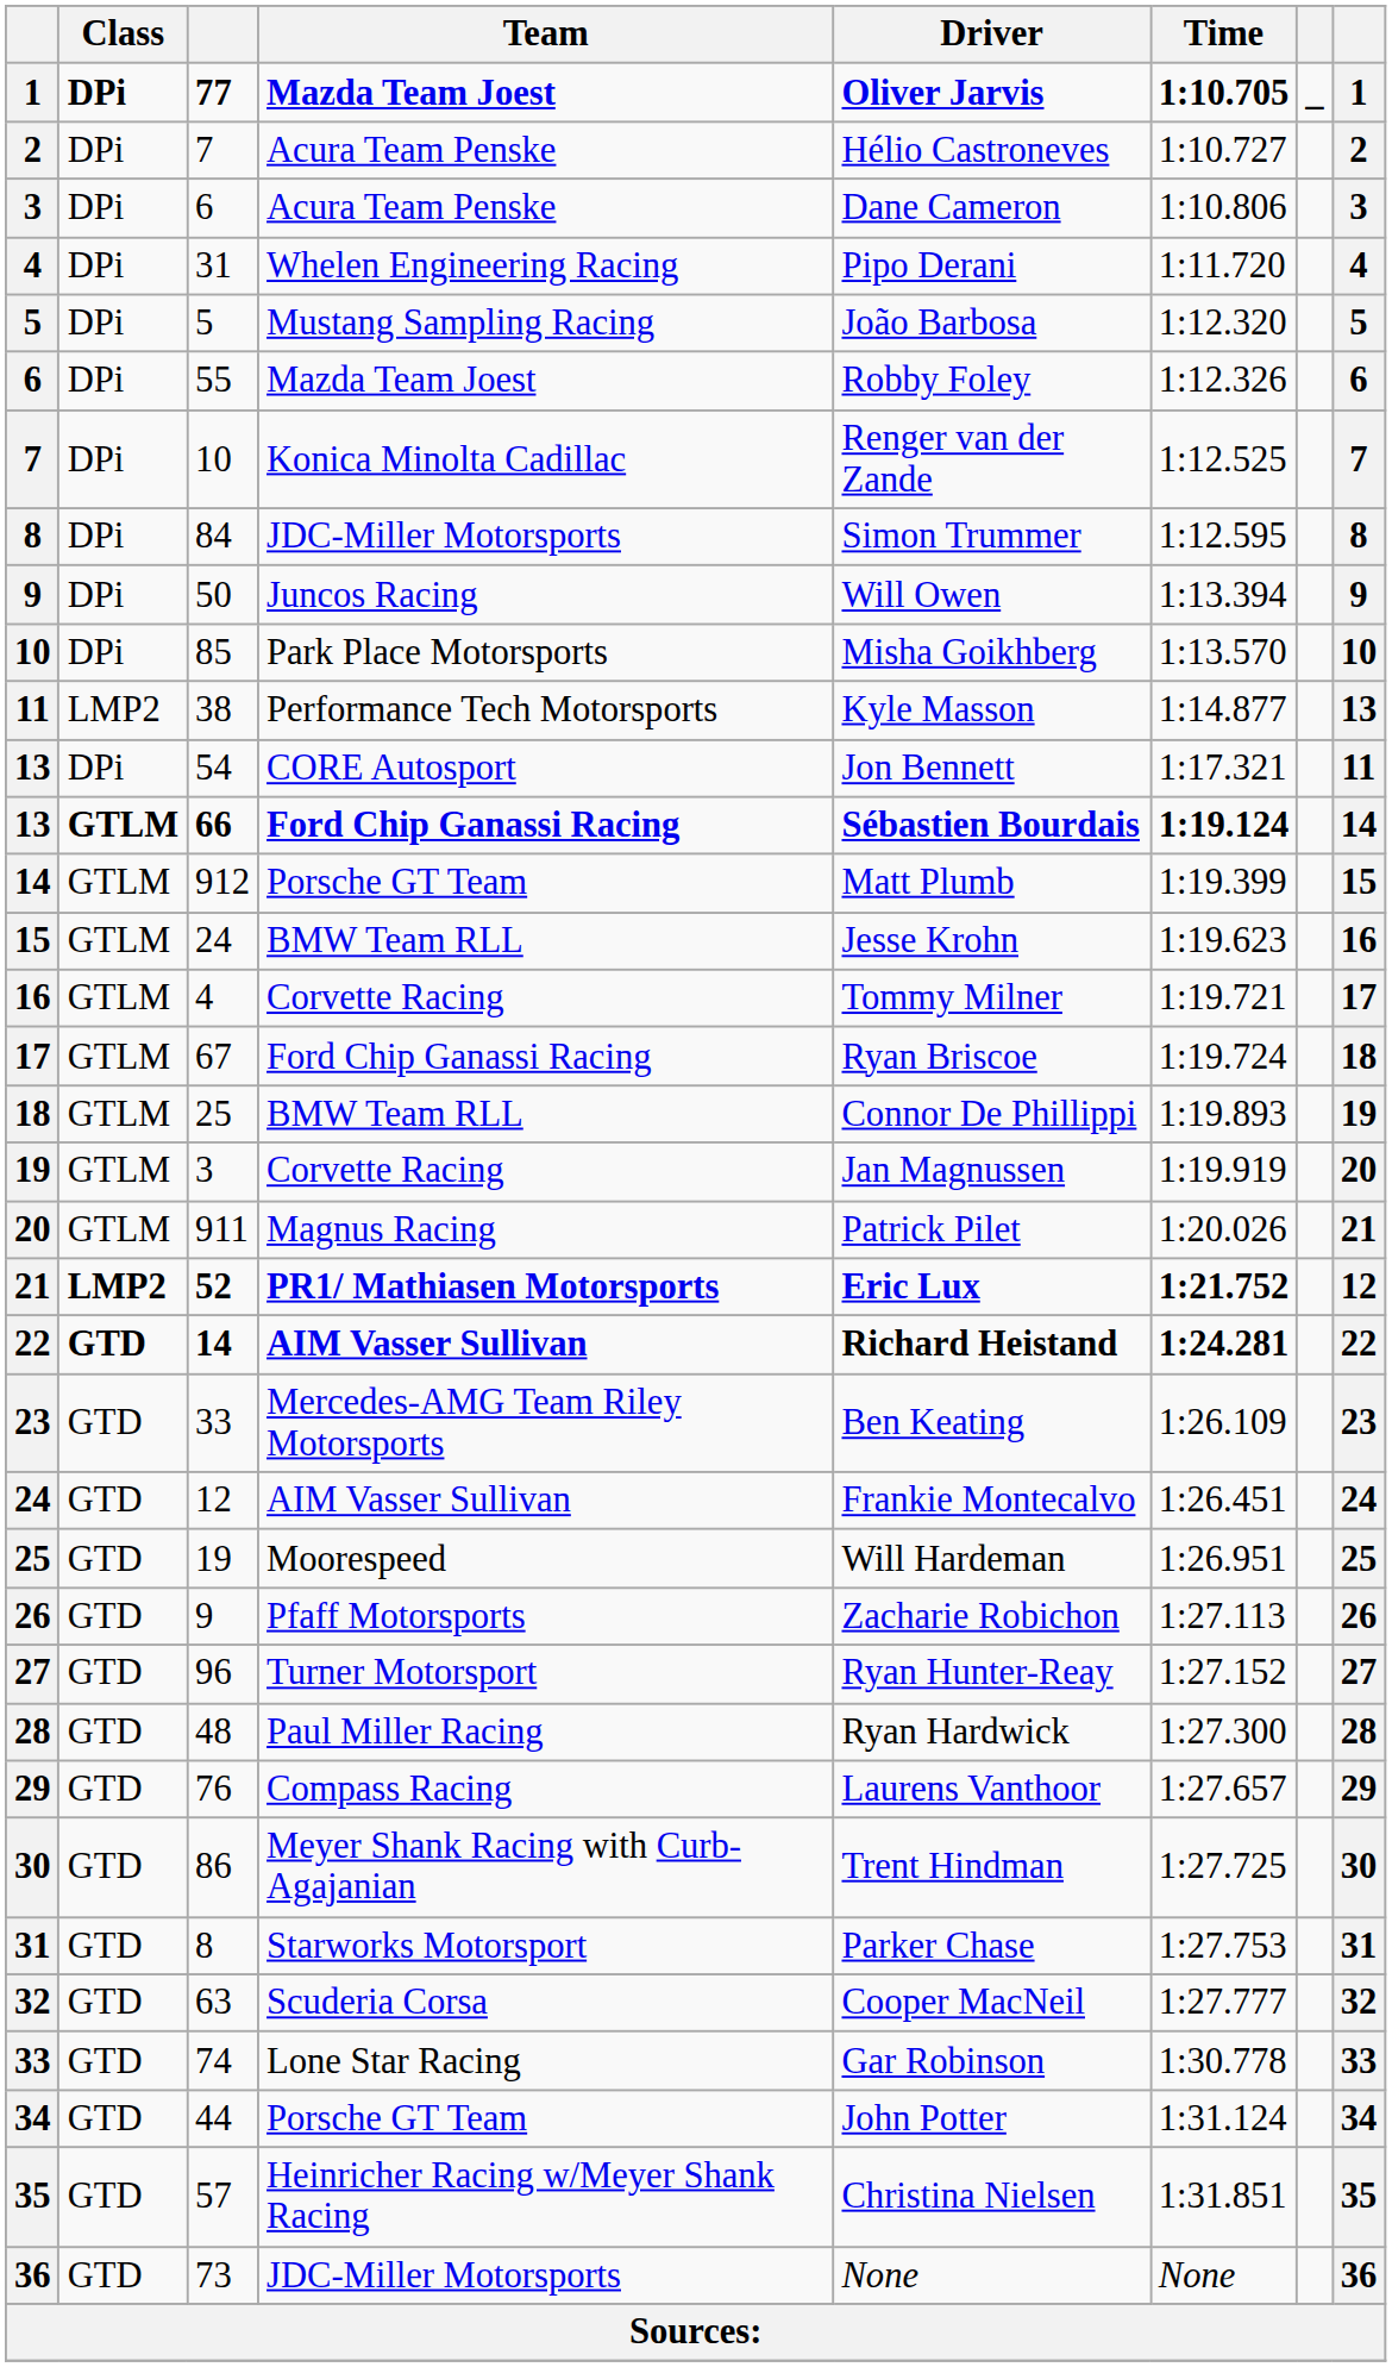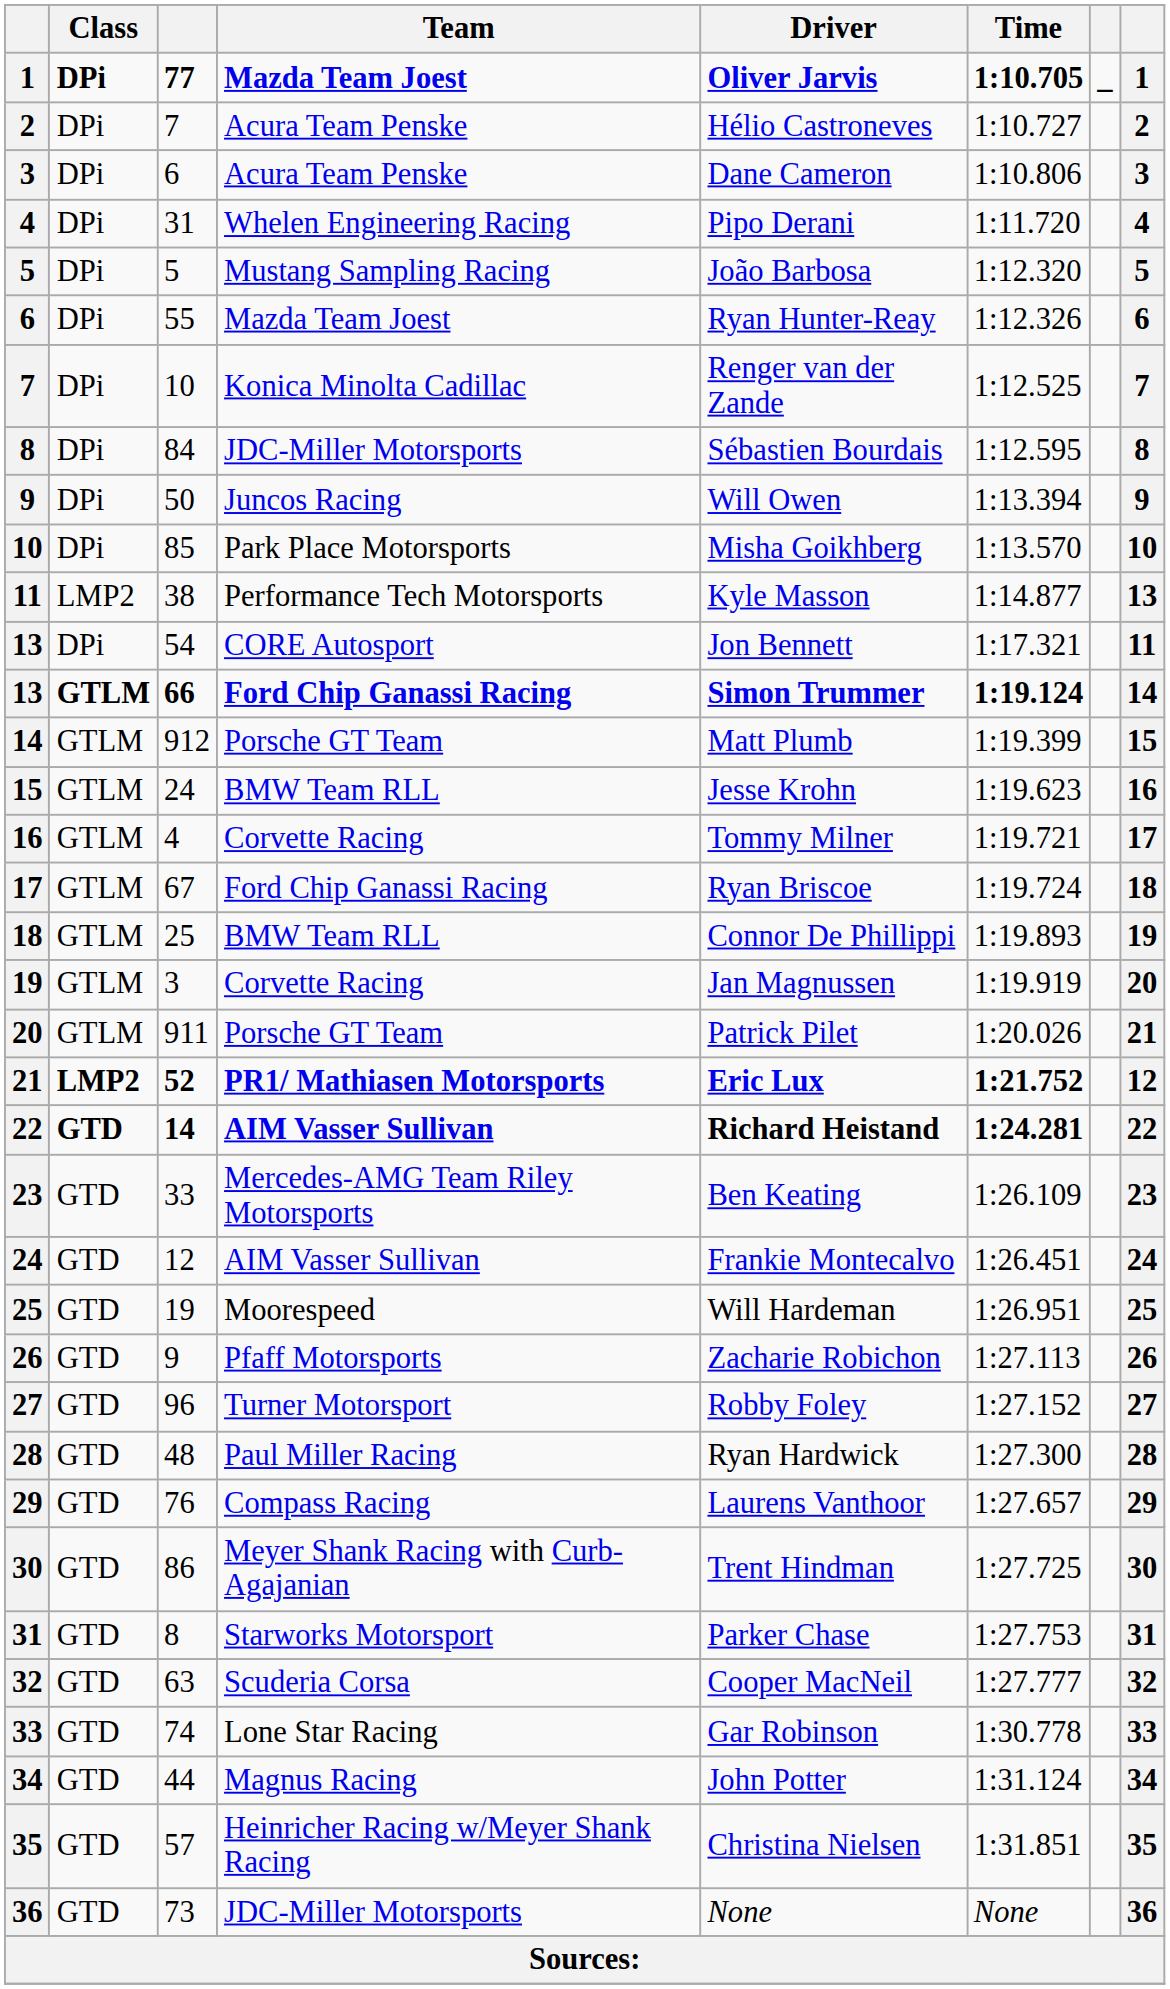 <table class="wikitable">
 <tr>
 <th scope="col"></th>
 <th scope="col">Class</th>
 <th scope="col"></th>
 <th scope="col">Team</th>
 <th scope="col">Driver</th>
 <th scope="col">Time</th>
 <th scope="col"></th>
 <th scope="col"></th>
 </tr>
 <tr style="font-weight:bold">
 <th scope="row">1</th>
 <td>DPi</td>
 <td>77</td>
 <td> <a href='#'>Mazda Team Joest</a></td>
 <td> <a href='#'>Oliver Jarvis</a></td>
 <td>1:10.705</td>
 <td>_</td>
 <th><strong>1</strong></th>
 </tr>
 <tr>
 <th scope="row">2</th>
 <td>DPi</td>
 <td>7</td>
 <td> <a href='#'>Acura Team Penske</a></td>
 <td> <a href='#'>Hélio Castroneves</a></td>
 <td>1:10.727</td>
 <td></td>
 <th>2</th>
 </tr>
 <tr>
 <th scope="row">3</th>
 <td>DPi</td>
 <td>6</td>
 <td> <a href='#'>Acura Team Penske</a></td>
 <td> <a href='#'>Dane Cameron</a></td>
 <td>1:10.806</td>
 <td></td>
 <th>3</th>
 </tr>
 <tr>
 <th scope="row">4</th>
 <td>DPi</td>
 <td>31</td>
 <td> <a href='#'>Whelen Engineering Racing</a></td>
 <td> <a href='#'>Pipo Derani</a></td>
 <td>1:11.720</td>
 <td></td>
 <th>4</th>
 </tr>
 <tr>
 <th scope="row">5</th>
 <td>DPi</td>
 <td>5</td>
 <td> <a href='#'>Mustang Sampling Racing</a></td>
 <td> <a href='#'>João Barbosa</a></td>
 <td>1:12.320</td>
 <td></td>
 <th>5</th>
 </tr>
 <tr>
 <th scope="row">6</th>
 <td>DPi</td>
 <td>55</td>
 <td> <a href='#'>Mazda Team Joest</a></td>
-<td> <a href='#'>Robby Foley</a></td>
+<td> <a href='#'>Ryan Hunter-Reay</a></td>
 <td>1:12.326</td>
 <td></td>
 <th>6</th>
 </tr>
 <tr>
 <th scope="row">7</th>
 <td>DPi</td>
 <td>10</td>
 <td> <a href='#'>Konica Minolta Cadillac</a></td>
 <td> <a href='#'>Renger van der Zande</a></td>
 <td>1:12.525</td>
 <td></td>
 <th>7</th>
 </tr>
 <tr>
 <th scope="row">8</th>
 <td>DPi</td>
 <td>84</td>
 <td> <a href='#'>JDC-Miller Motorsports</a></td>
-<td> <a href='#'>Simon Trummer</a></td>
+<td> <a href='#'>Sébastien Bourdais</a></td>
 <td>1:12.595</td>
 <td></td>
 <th>8</th>
 </tr>
 <tr>
 <th scope="row">9</th>
 <td>DPi</td>
 <td>50</td>
 <td> <a href='#'>Juncos Racing</a></td>
 <td> <a href='#'>Will Owen</a></td>
 <td>1:13.394</td>
 <td></td>
 <th>9</th>
 </tr>
 <tr>
 <th scope="row">10</th>
 <td>DPi</td>
 <td>85</td>
 <td> Park Place Motorsports</td>
 <td> <a href='#'>Misha Goikhberg</a></td>
 <td>1:13.570</td>
 <td></td>
 <th>10</th>
 </tr>
 <tr>
 <th scope="row">11</th>
 <td>LMP2</td>
 <td>38</td>
 <td> Performance Tech Motorsports</td>
 <td> <a href='#'>Kyle Masson</a></td>
 <td>1:14.877</td>
 <td></td>
 <th><strong>13</strong></th>
 </tr>
 <tr>
 <th scope="row">13</th>
 <td>DPi</td>
 <td>54</td>
 <td> <a href='#'>CORE Autosport</a></td>
 <td> <a href='#'>Jon Bennett</a></td>
 <td>1:17.321</td>
 <td></td>
 <th>11</th>
 </tr>
 <tr style="font-weight:bold">
 <th scope="row">13</th>
 <td>GTLM</td>
 <td>66</td>
 <td> <a href='#'>Ford Chip Ganassi Racing</a></td>
-<td> <a href='#'>Sébastien Bourdais</a></td>
+<td> <a href='#'>Simon Trummer</a></td>
 <td>1:19.124</td>
 <td></td>
 <th><strong>14</strong></th>
 </tr>
 <tr>
 <th scope="row">14</th>
 <td>GTLM</td>
 <td>912</td>
 <td> <a href='#'>Porsche GT Team</a></td>
 <td> <a href='#'>Matt Plumb</a></td>
 <td>1:19.399</td>
 <td></td>
 <th>15</th>
 </tr>
 <tr>
 <th scope="row">15</th>
 <td>GTLM</td>
 <td>24</td>
 <td> <a href='#'>BMW Team RLL</a></td>
 <td> <a href='#'>Jesse Krohn</a></td>
 <td>1:19.623</td>
 <td></td>
 <th>16</th>
 </tr>
 <tr>
 <th scope="row">16</th>
 <td>GTLM</td>
 <td>4</td>
 <td> <a href='#'>Corvette Racing</a></td>
 <td> <a href='#'>Tommy Milner</a></td>
 <td>1:19.721</td>
 <td></td>
 <th>17</th>
 </tr>
 <tr>
 <th scope="row">17</th>
 <td>GTLM</td>
 <td>67</td>
 <td> <a href='#'>Ford Chip Ganassi Racing</a></td>
 <td> <a href='#'>Ryan Briscoe</a></td>
 <td>1:19.724</td>
 <td></td>
 <th>18</th>
 </tr>
 <tr>
 <th scope="row">18</th>
 <td>GTLM</td>
 <td>25</td>
 <td> <a href='#'>BMW Team RLL</a></td>
 <td> <a href='#'>Connor De Phillippi</a></td>
 <td>1:19.893</td>
 <td></td>
 <th>19</th>
 </tr>
 <tr>
 <th scope="row">19</th>
 <td>GTLM</td>
 <td>3</td>
 <td> <a href='#'>Corvette Racing</a></td>
 <td> <a href='#'>Jan Magnussen</a></td>
 <td>1:19.919</td>
 <td></td>
 <th>20</th>
 </tr>
 <tr>
 <th scope="row">20</th>
 <td>GTLM</td>
 <td>911</td>
-<td> <a href='#'>Magnus Racing</a></td>
+<td> <a href='#'>Porsche GT Team</a></td>
 <td> <a href='#'>Patrick Pilet</a></td>
 <td>1:20.026</td>
 <td></td>
 <th>21</th>
 </tr>
 <tr style="font-weight:bold">
 <th scope="row">21</th>
 <td>LMP2</td>
 <td>52</td>
 <td> <a href='#'>PR1/ Mathiasen Motorsports</a></td>
 <td> <a href='#'>Eric Lux</a></td>
 <td>1:21.752</td>
 <td></td>
 <th>12</th>
 </tr>
 <tr style="font-weight:bold">
 <th scope="row">22</th>
 <td>GTD</td>
 <td>14</td>
 <td> <a href='#'>AIM Vasser Sullivan</a></td>
 <td> Richard Heistand</td>
 <td>1:24.281</td>
 <td></td>
 <th><strong>22</strong></th>
 </tr>
 <tr>
 <th scope="row">23</th>
 <td>GTD</td>
 <td>33</td>
 <td> <a href='#'>Mercedes-AMG Team Riley Motorsports</a></td>
 <td> <a href='#'>Ben Keating</a></td>
 <td>1:26.109</td>
 <td></td>
 <th>23</th>
 </tr>
 <tr>
 <th scope="row">24</th>
 <td>GTD</td>
 <td>12</td>
 <td> <a href='#'>AIM Vasser Sullivan</a></td>
 <td> <a href='#'>Frankie Montecalvo</a></td>
 <td>1:26.451</td>
 <td></td>
 <th>24</th>
 </tr>
 <tr>
 <th scope="row">25</th>
 <td>GTD</td>
 <td>19</td>
 <td> Moorespeed</td>
 <td> Will Hardeman</td>
 <td>1:26.951</td>
 <td></td>
 <th>25</th>
 </tr>
 <tr>
 <th scope="row">26</th>
 <td>GTD</td>
 <td>9</td>
 <td> <a href='#'>Pfaff Motorsports</a></td>
 <td> <a href='#'>Zacharie Robichon</a></td>
 <td>1:27.113</td>
 <td></td>
 <th>26</th>
 </tr>
 <tr>
 <th scope="row">27</th>
 <td>GTD</td>
 <td>96</td>
 <td> <a href='#'>Turner Motorsport</a></td>
-<td> <a href='#'>Ryan Hunter-Reay</a></td>
+<td> <a href='#'>Robby Foley</a></td>
 <td>1:27.152</td>
 <td></td>
 <th>27</th>
 </tr>
 <tr>
 <th scope="row">28</th>
 <td>GTD</td>
 <td>48</td>
 <td> <a href='#'>Paul Miller Racing</a></td>
 <td> Ryan Hardwick</td>
 <td>1:27.300</td>
 <td></td>
 <th>28</th>
 </tr>
 <tr>
 <th scope="row">29</th>
 <td>GTD</td>
 <td>76</td>
 <td> <a href='#'>Compass Racing</a></td>
 <td> <a href='#'>Laurens Vanthoor</a></td>
 <td>1:27.657</td>
 <td></td>
 <th>29</th>
 </tr>
 <tr>
 <th scope="row">30</th>
 <td>GTD</td>
 <td>86</td>
 <td> <a href='#'>Meyer Shank Racing</a> with <a href='#'>Curb-Agajanian</a></td>
 <td> <a href='#'>Trent Hindman</a></td>
 <td>1:27.725</td>
 <td></td>
 <th>30</th>
 </tr>
 <tr>
 <th scope="row">31</th>
 <td>GTD</td>
 <td>8</td>
 <td> <a href='#'>Starworks Motorsport</a></td>
 <td> <a href='#'>Parker Chase</a></td>
 <td>1:27.753</td>
 <td></td>
 <th>31</th>
 </tr>
 <tr>
 <th scope="row">32</th>
 <td>GTD</td>
 <td>63</td>
 <td> <a href='#'>Scuderia Corsa</a></td>
 <td> <a href='#'>Cooper MacNeil</a></td>
 <td>1:27.777</td>
 <td></td>
 <th>32</th>
 </tr>
 <tr>
 <th scope="row">33</th>
 <td>GTD</td>
 <td>74</td>
 <td> Lone Star Racing</td>
 <td> <a href='#'>Gar Robinson</a></td>
 <td>1:30.778</td>
 <td></td>
 <th>33</th>
 </tr>
 <tr>
 <th scope="row">34</th>
 <td>GTD</td>
 <td>44</td>
-<td> <a href='#'>Porsche GT Team</a></td>
+<td> <a href='#'>Magnus Racing</a></td>
 <td> <a href='#'>John Potter</a></td>
 <td>1:31.124</td>
 <td></td>
 <th>34</th>
 </tr>
 <tr>
 <th scope="row">35</th>
 <td>GTD</td>
 <td>57</td>
 <td> <a href='#'>Heinricher Racing w/Meyer Shank Racing</a></td>
 <td> <a href='#'>Christina Nielsen</a></td>
 <td>1:31.851</td>
 <td></td>
 <th>35</th>
 </tr>
 <tr>
 <th scope="row">36</th>
 <td>GTD</td>
 <td>73</td>
 <td> <a href='#'>JDC-Miller Motorsports</a></td>
 <td><em>None</em></td>
 <td><em>None</em></td>
 <td></td>
 <th>36</th>
 </tr>
 <tr>
 <th colspan="8">Sources:</th>
 </tr>
 <tr>
 </tr>
 </table>
